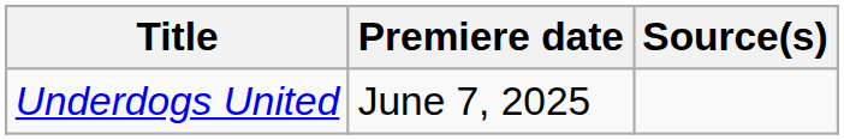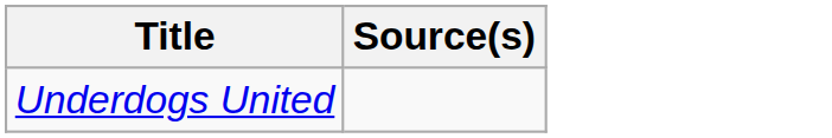 <table class="wikitable sortable">
 <tr>
 <th>Title</th>
-<th>Premiere date</th>
 <th>Source(s)</th>
 </tr>
 <tr>
 <td><em><a href='#'>Underdogs United</a></em></td>
-<td>June 7, 2025</td>
 <td></td>
 </tr>
 </table>
